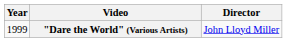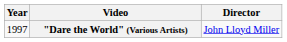 <table class="wikitable plainrowheaders">
 <tr>
 <th>Year</th>
 <th style="width:16em;">Video</th>
 <th>Director</th>
 </tr>
 <tr>
-<td>1999</td>
+<td>1997</td>
 <th scope="row">"Dare the World" <small>(Various Artists)</small></th>
 <td><a href='#'>John Lloyd Miller</a></td>
 </tr>
 </table>
